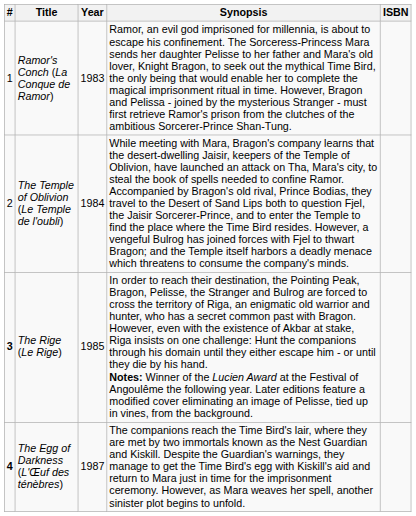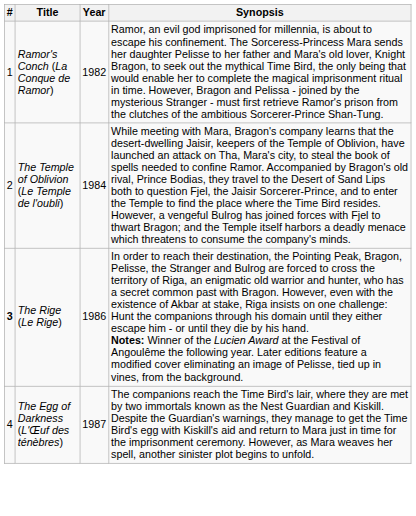 <table class="wikitable sortable">
 <tr>
 <th>#</th>
 <th>Title</th>
 <th>Year</th>
 <th>Synopsis</th>
-<th>ISBN</th>
 </tr>
 <tr>
 <td>1</td>
 <td><em> Ramor's Conch</em> (<em>La Conque de Ramor</em>)</td>
-<td>1983</td>
+<td>1982</td>
 <td>Ramor, an evil god imprisoned for millennia, is about to escape his confinement. The Sorceress-Princess Mara sends her daughter Pelisse to her father and Mara's old lover, Knight Bragon, to seek out the mythical Time Bird, the only being that would enable her to complete the magical imprisonment ritual in time. However, Bragon and Pelissa - joined by the mysterious Stranger - must first retrieve Ramor's prison from the clutches of the ambitious Sorcerer-Prince Shan-Tung.</td>
-<td></td>
 </tr>
 <tr>
 <td>2</td>
 <td><em>The Temple of Oblivion</em> (<em>Le Temple de l'oubli</em>)</td>
 <td>1984</td>
 <td>While meeting with Mara, Bragon's company learns that the desert-dwelling Jaisir, keepers of the Temple of Oblivion, have launched an attack on Tha, Mara's city, to steal the book of spells needed to confine Ramor. Accompanied by Bragon's old rival, Prince Bodias, they travel to the Desert of Sand Lips both to question Fjel, the Jaisir Sorcerer-Prince, and to enter the Temple to find the place where the Time Bird resides. However, a vengeful Bulrog has joined forces with Fjel to thwart Bragon; and the Temple itself harbors a deadly menace which threatens to consume the company's minds.</td>
-<td></td>
 </tr>
 <tr>
 <td><strong>3</strong></td>
 <td><em>The Rige</em> (<em>Le Rige</em>)</td>
-<td>1985</td>
+<td>1986</td>
 <td>In order to reach their destination, the Pointing Peak, Bragon, Pelisse, the Stranger and Bulrog are forced to cross the territory of Riga, an enigmatic old warrior and hunter, who has a secret common past with Bragon. However, even with the existence of Akbar at stake, Riga insists on one challenge: Hunt the companions through his domain until they either escape him - or until they die by his hand.<br><strong>Notes:</strong> Winner of the <em>Lucien Award</em> at the Festival of Angoulême the following year. Later editions feature a modified cover eliminating an image of Pelisse, tied up in vines, from the background.</td>
-<td></td>
 </tr>
 <tr>
-<td><strong>4</strong></td>
+<td>4</td>
 <td><em>The Egg of Darkness</em> (<em>L'Œuf des ténèbres</em>)</td>
 <td>1987</td>
 <td>The companions reach the Time Bird's lair, where they are met by two immortals known as the Nest Guardian and Kiskill. Despite the Guardian's warnings, they manage to get the Time Bird's egg with Kiskill's aid and return to Mara just in time for the imprisonment ceremony. However, as Mara weaves her spell, another sinister plot begins to unfold.</td>
-<td></td>
 </tr>
 </table>
